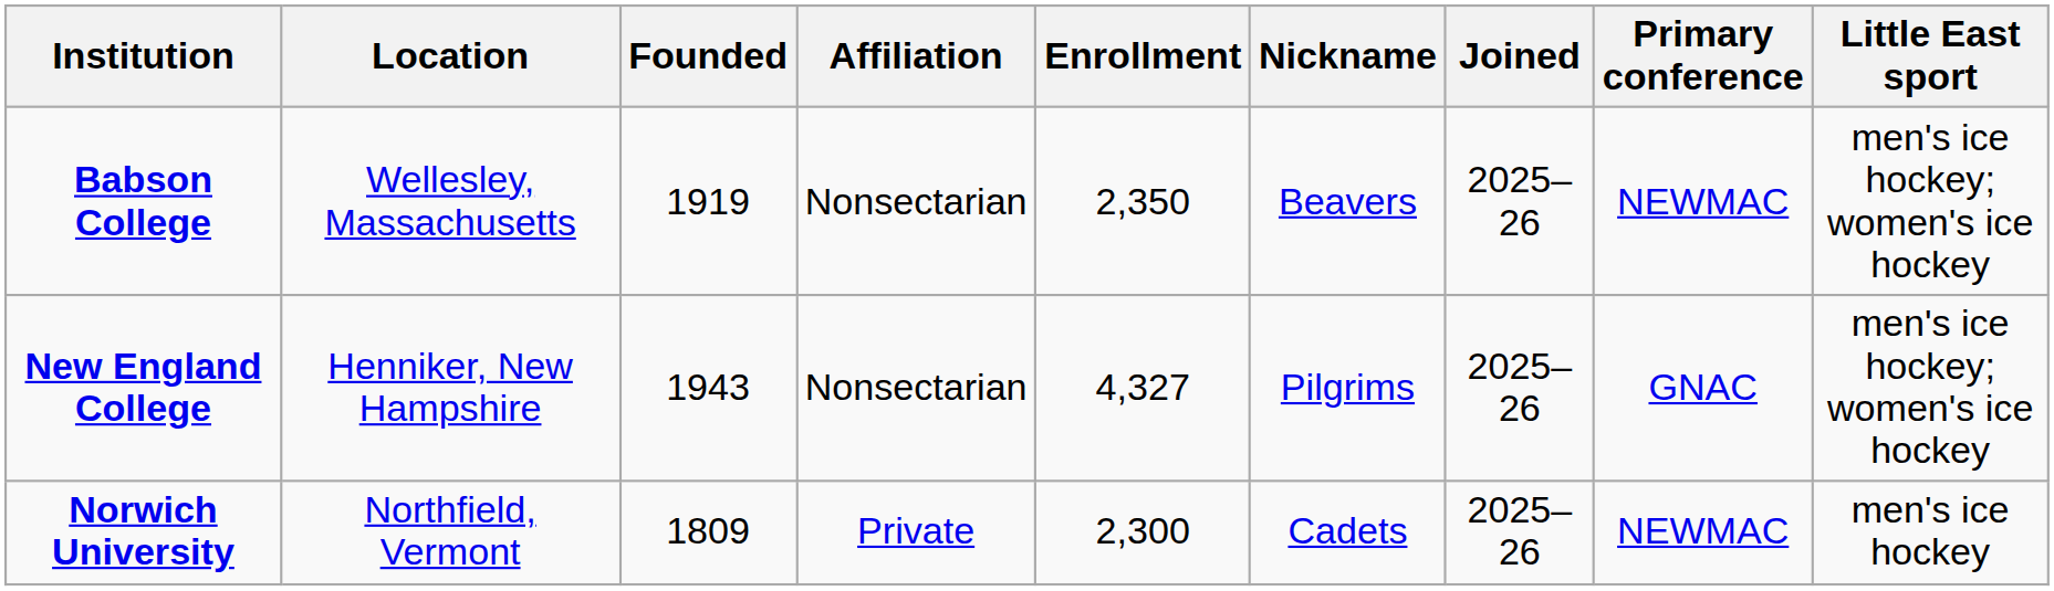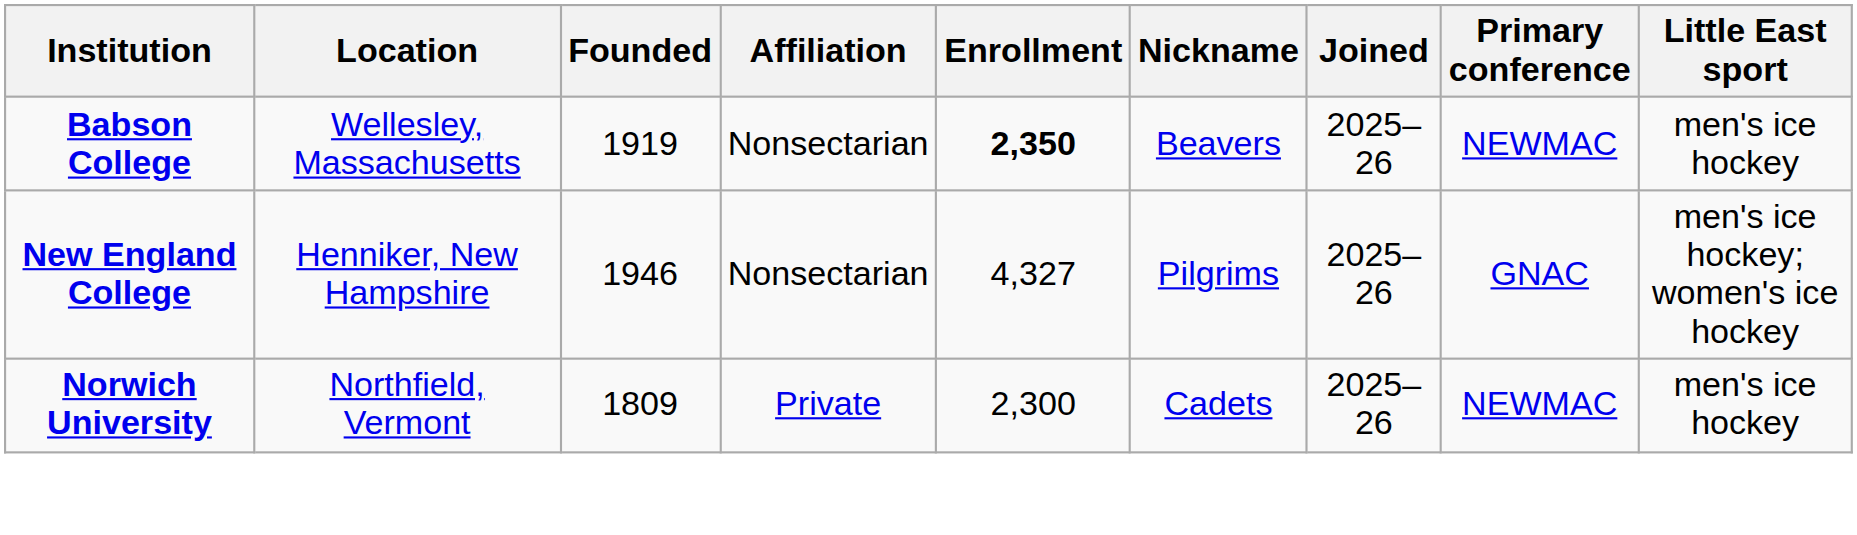 <table class="wikitable sortable" style="text-align:center;">
 <tr>
 <th>Institution</th>
 <th>Location</th>
 <th>Founded</th>
 <th>Affiliation</th>
 <th>Enrollment</th>
 <th>Nickname</th>
 <th>Joined</th>
 <th>Primary<br>conference</th>
 <th>Little East <br>sport</th>
 </tr>
 <tr>
 <td><strong><a href='#'>Babson College</a></strong></td>
 <td><a href='#'>Wellesley, Massachusetts</a></td>
 <td>1919</td>
 <td>Nonsectarian</td>
-<td>2,350</td>
+<td><strong>2,350</strong></td>
 <td><a href='#'>Beavers</a></td>
 <td>2025–26</td>
 <td><a href='#'>NEWMAC</a></td>
-<td>men's ice hockey;<br>women's ice hockey</td>
+<td>men's ice hockey</td>
 </tr>
 <tr>
 <td><strong><a href='#'>New England College</a></strong></td>
 <td><a href='#'>Henniker, New Hampshire</a></td>
-<td>1943</td>
+<td>1946</td>
 <td>Nonsectarian</td>
 <td>4,327</td>
 <td><a href='#'>Pilgrims</a></td>
 <td>2025–26</td>
 <td><a href='#'>GNAC</a></td>
 <td>men's ice hockey;<br>women's ice hockey</td>
 </tr>
 <tr>
 <td><strong><a href='#'>Norwich University</a></strong></td>
 <td><a href='#'>Northfield, Vermont</a></td>
 <td>1809</td>
 <td><a href='#'>Private</a></td>
 <td>2,300</td>
 <td><a href='#'>Cadets</a></td>
 <td>2025–26</td>
 <td><a href='#'>NEWMAC</a></td>
 <td>men's ice hockey</td>
 </tr>
 </table>
